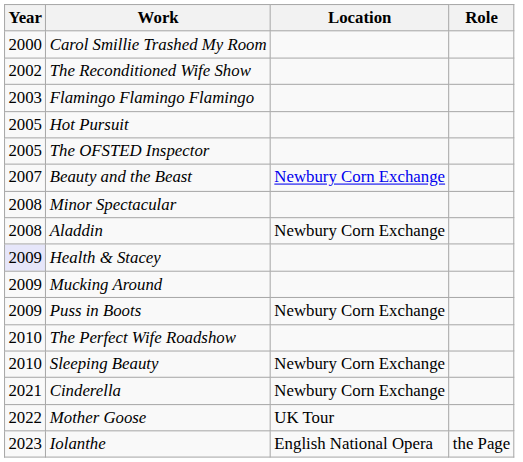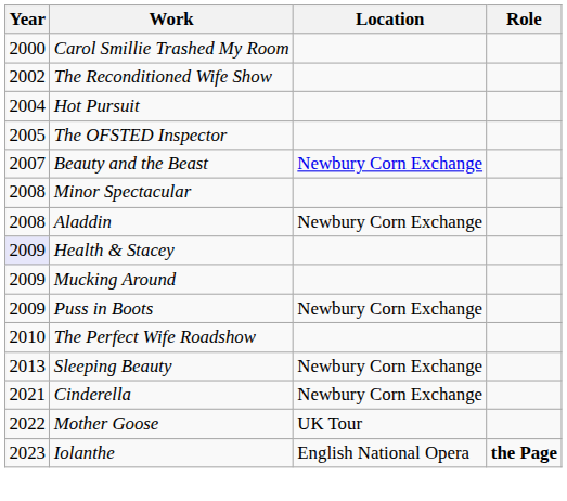 <table class=wikitable>
 <tr>
 <th>Year</th>
 <th>Work</th>
 <th>Location</th>
 <th>Role</th>
 </tr>
 <tr>
 <td>2000</td>
 <td><em>Carol Smillie Trashed My Room</em></td>
 <td></td>
 <td></td>
 </tr>
 <tr>
 <td>2002</td>
 <td><em>The Reconditioned Wife Show</em></td>
 <td></td>
 <td></td>
 </tr>
 <tr>
-<td>2003</td>
-<td><em>Flamingo Flamingo Flamingo</em></td>
-<td></td>
-<td></td>
-</tr>
-<tr>
-<td>2005</td>
+<td>2004</td>
 <td><em>Hot Pursuit</em></td>
 <td></td>
 <td></td>
 </tr>
 <tr>
 <td>2005</td>
 <td><em>The OFSTED Inspector</em></td>
 <td></td>
 <td></td>
 </tr>
 <tr>
 <td>2007</td>
 <td><em>Beauty and the Beast</em></td>
 <td><a href='#'>Newbury Corn Exchange</a></td>
 <td></td>
 </tr>
 <tr>
 <td>2008</td>
 <td><em>Minor Spectacular</em></td>
 <td></td>
 <td></td>
 </tr>
 <tr>
 <td>2008</td>
 <td><em>Aladdin</em></td>
 <td>Newbury Corn Exchange</td>
 <td></td>
 </tr>
 <tr>
 <td style="background: lavender;">2009</td>
 <td><em>Health & Stacey</em></td>
 <td></td>
 <td></td>
 </tr>
 <tr>
 <td>2009</td>
 <td><em>Mucking Around</em></td>
 <td></td>
 <td></td>
 </tr>
 <tr>
 <td>2009</td>
 <td><em>Puss in Boots</em></td>
 <td>Newbury Corn Exchange</td>
 <td></td>
 </tr>
 <tr>
 <td>2010</td>
 <td><em>The Perfect Wife Roadshow</em></td>
 <td></td>
 <td></td>
 </tr>
 <tr>
-<td>2010</td>
+<td>2013</td>
 <td><em>Sleeping Beauty</em></td>
 <td>Newbury Corn Exchange</td>
 <td></td>
 </tr>
 <tr>
 <td>2021</td>
 <td><em>Cinderella</em></td>
 <td>Newbury Corn Exchange</td>
 <td></td>
 </tr>
 <tr>
 <td>2022</td>
 <td><em>Mother Goose</em></td>
 <td>UK Tour</td>
 <td></td>
 </tr>
 <tr>
 <td>2023</td>
 <td><em>Iolanthe</em></td>
 <td>English National Opera</td>
-<td>the Page</td>
+<td><strong>the Page</strong></td>
 </tr>
 </table>
